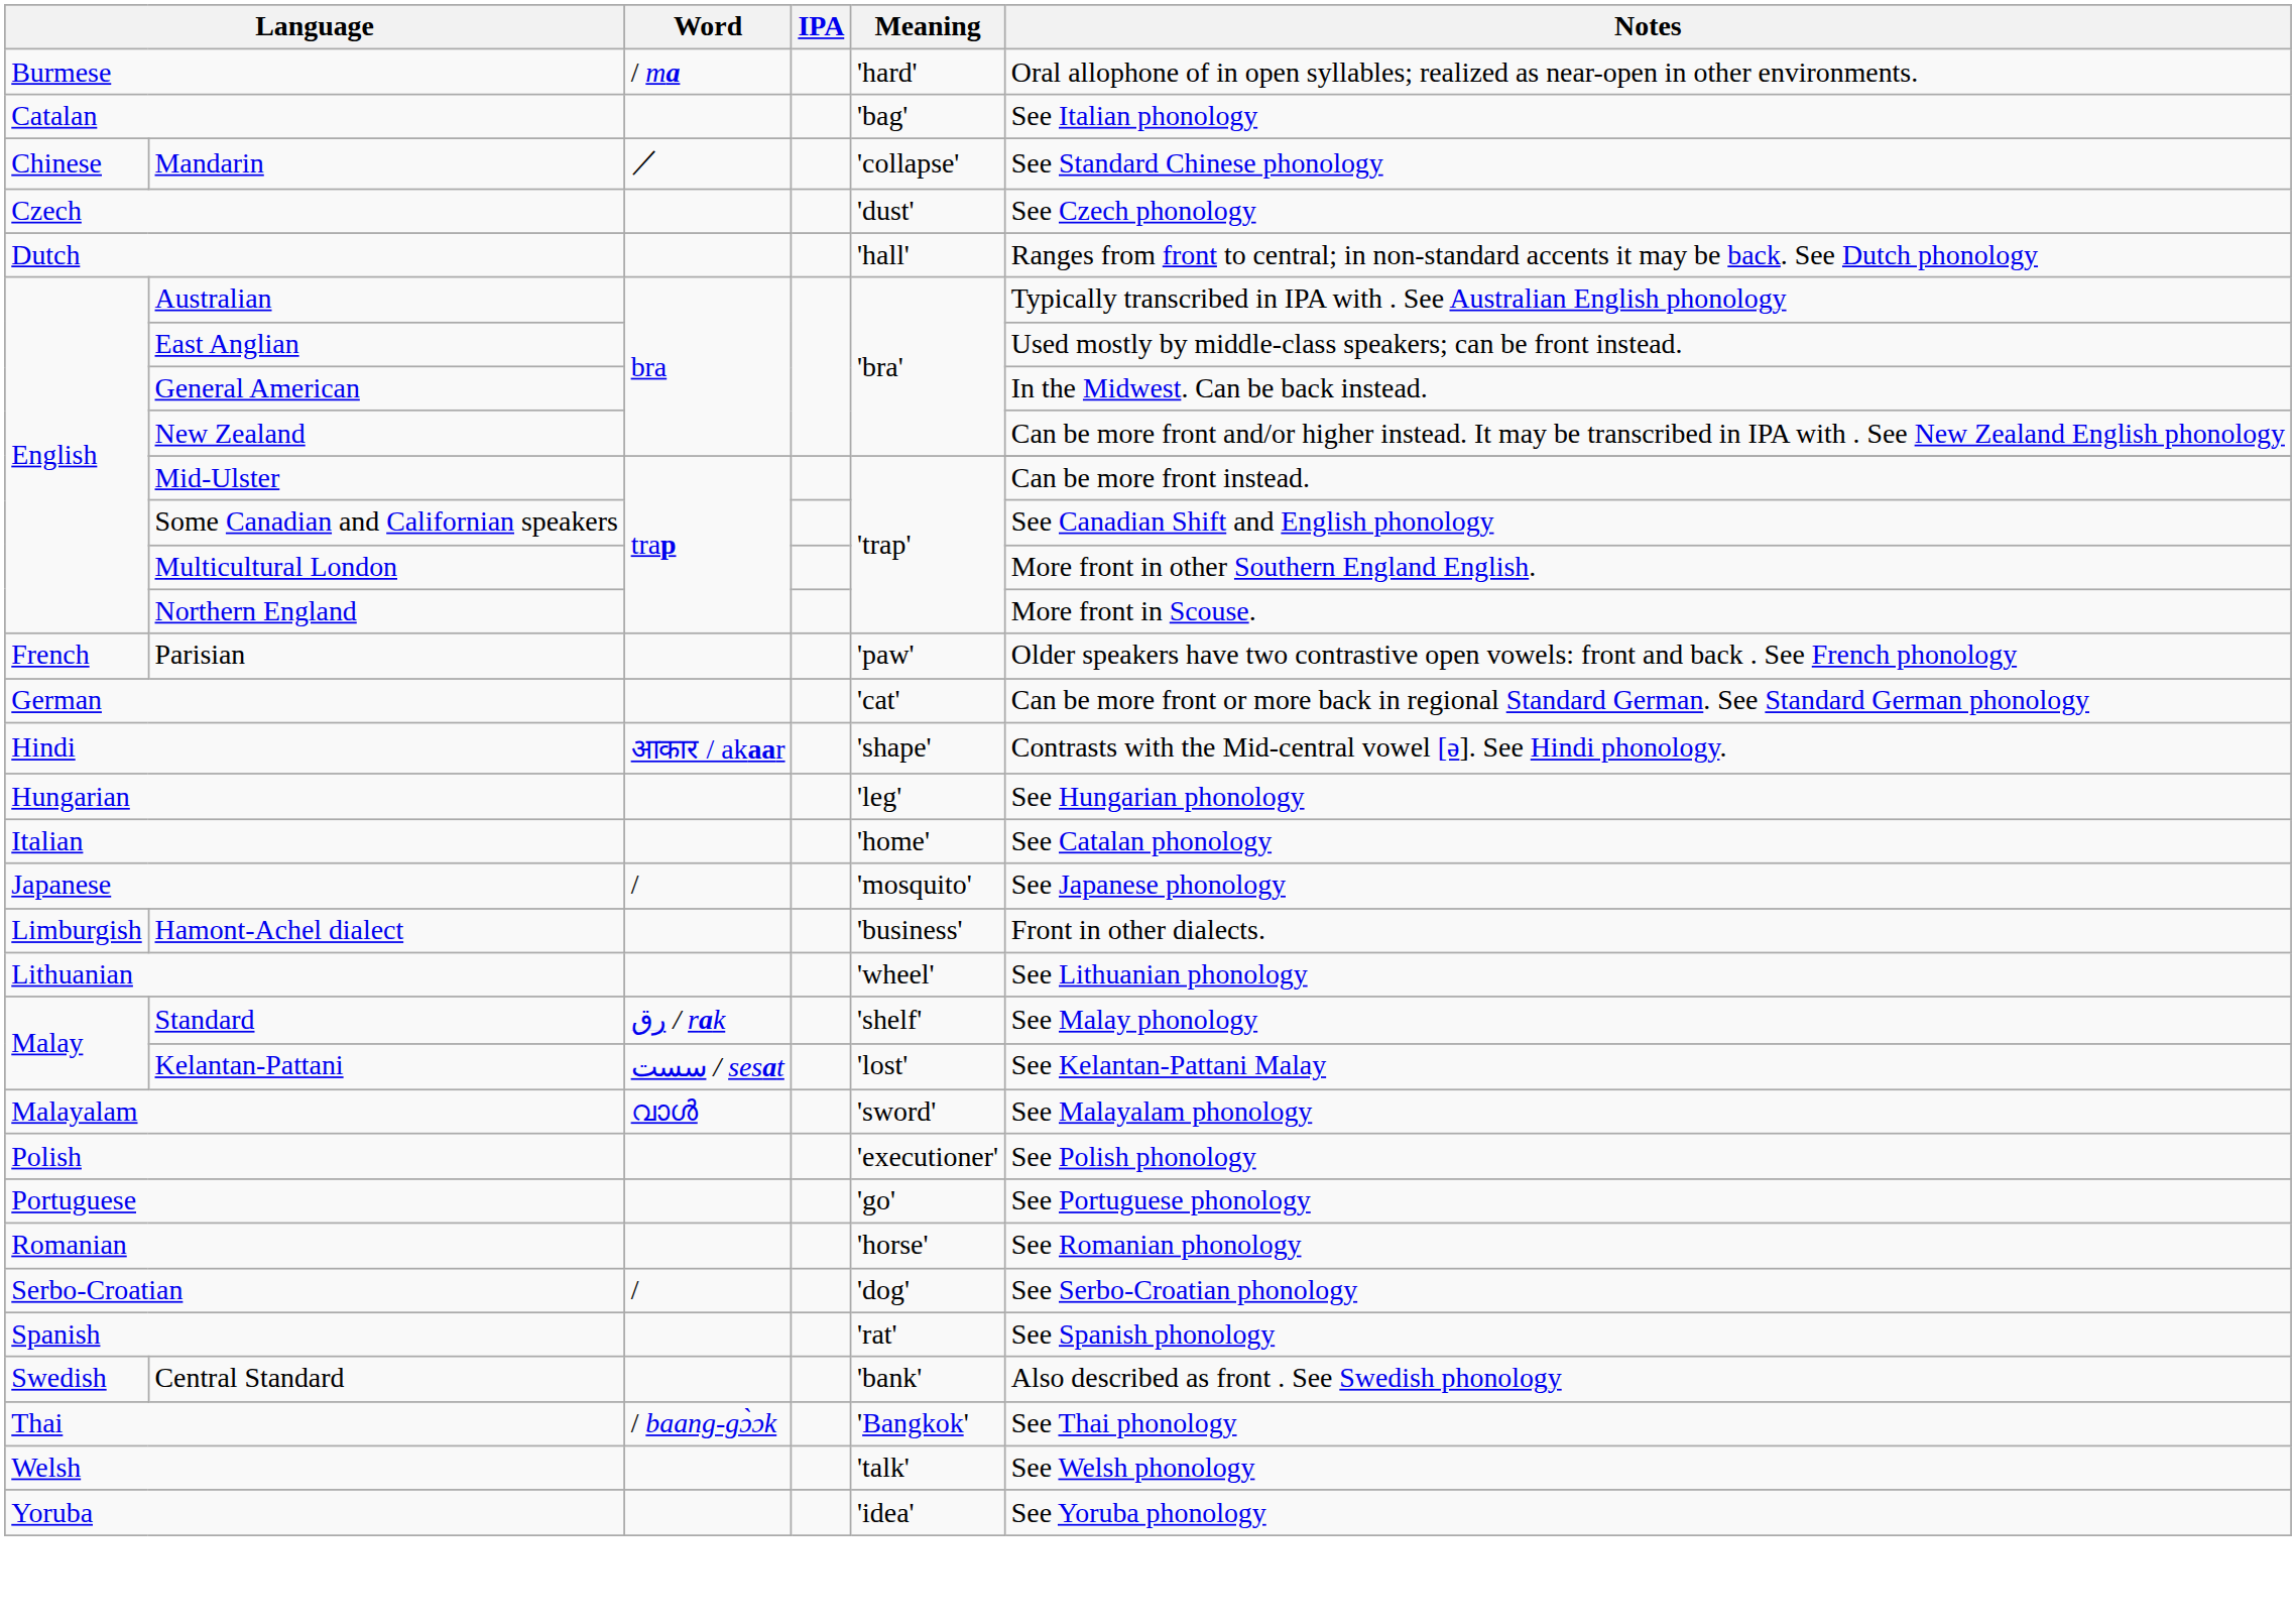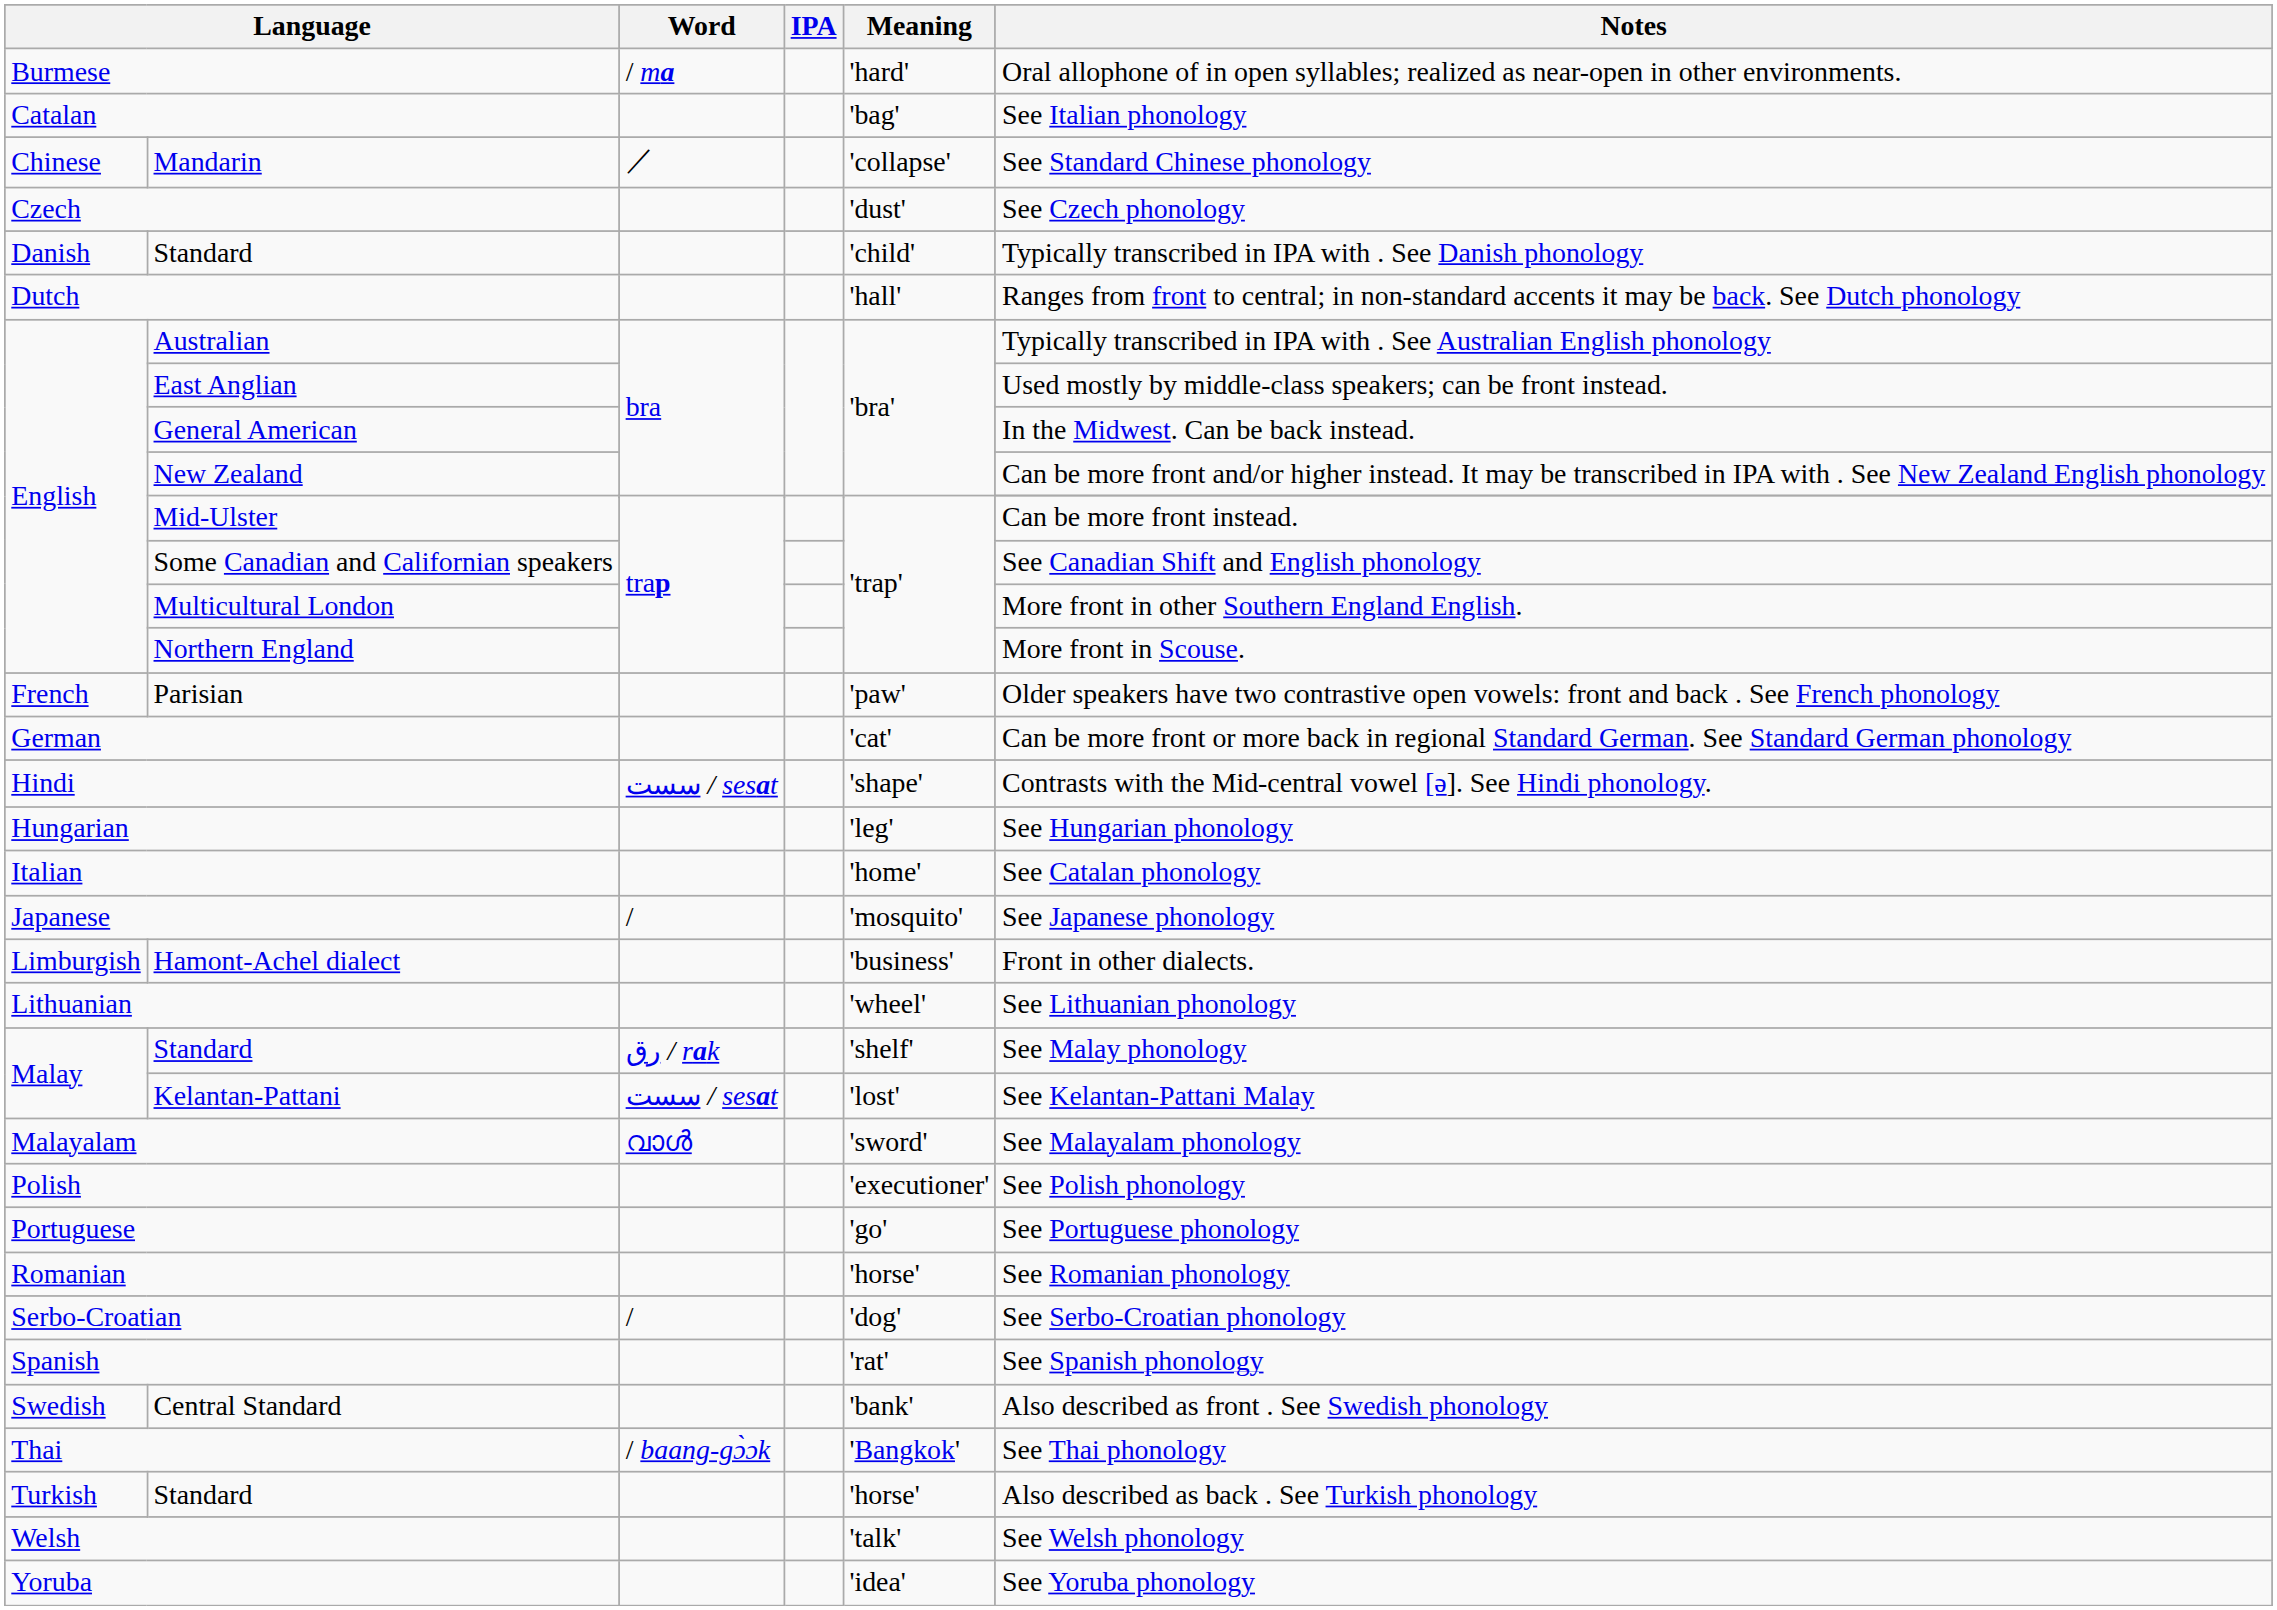 <table class="wikitable" style="clear: both;">
 <tr>
 <th colspan="2">Language</th>
 <th>Word</th>
 <th><a href='#'>IPA</a></th>
 <th>Meaning</th>
 <th>Notes</th>
 </tr>
 <tr>
 <td colspan="2"><a href='#'>Burmese</a></td>
 <td> / <a href='#'><em>m<strong>a<strong><em></a></td>
 <td></td>
 <td>'hard'</td>
 <td>Oral allophone of  in open syllables; realized as near-open  in other environments.</td>
 </tr>
 <tr>
 <td colspan="2"><a href='#'>Catalan</a></td>
 <td></td>
 <td></td>
 <td>'bag'</td>
 <td>See <a href='#'>Italian phonology</a></td>
 </tr>
 <tr>
 <td><a href='#'>Chinese</a></td>
 <td><a href='#'>Mandarin</a></td>
 <td>／</td>
 <td></td>
 <td>'collapse'</td>
 <td>See <a href='#'>Standard Chinese phonology</a></td>
 </tr>
 <tr>
 <td colspan="2"><a href='#'>Czech</a></td>
 <td></td>
 <td></td>
 <td>'dust'</td>
 <td>See <a href='#'>Czech phonology</a></td>
+</tr>
+<tr>
+<td><a href='#'>Danish</a></td>
+<td>Standard</td>
+<td></td>
+<td></td>
+<td>'child'</td>
+<td>Typically transcribed in IPA with . See <a href='#'>Danish phonology</a></td>
 </tr>
 <tr>
 <td colspan="2"><a href='#'>Dutch</a></td>
 <td></td>
 <td></td>
 <td>'hall'</td>
 <td>Ranges from <a href='#'>front</a> to central; in non-standard accents it may be <a href='#'>back</a>. See <a href='#'>Dutch phonology</a></td>
 </tr>
 <tr>
 <td rowspan="10"><a href='#'>English</a></td>
 <td><a href='#'>Australian</a></td>
 <td rowspan="6"></em><a href='#'>br</strong>a<strong></a><em></td>
 <td rowspan="6"></td>
 <td rowspan="6">'bra'</td>
 <td>Typically transcribed in IPA with . See <a href='#'>Australian English phonology</a></td>
 </tr>
 <tr>
 <td><a href='#'>East Anglian</a></td>
 <td>Used mostly by middle-class speakers; can be front  instead.</td>
 </tr>
 <tr>
 <td><a href='#'>General American</a></td>
 <td>In the <a href='#'>Midwest</a>. Can be back  instead.</td>
 </tr>
 <tr>
 <td><a href='#'>New Zealand</a></td>
 <td>Can be more front  and/or higher  instead. It may be transcribed in IPA with . See <a href='#'>New Zealand English phonology</a></td>
 </tr>
 <tr>
 <td rowspan="3"><a href='#'>Mid-Ulster</a></td>
 </tr>
 <tr>
 <td rowspan="2">Can be more front  instead.</td>
 </tr>
 <tr>
 <td rowspan="4"></em><a href='#'>tr</strong>a<strong>p</a><em></td>
 <td></td>
 <td rowspan="4">'trap'</td>
 </tr>
 <tr>
 <td>Some <a href='#'>Canadian</a> and <a href='#'>Californian</a> speakers</td>
 <td></td>
 <td>See <a href='#'>Canadian Shift</a> and <a href='#'>English phonology</a></td>
 </tr>
 <tr>
 <td><a href='#'>Multicultural London</a></td>
 <td></td>
 <td>More front  in other <a href='#'>Southern England English</a>.</td>
 </tr>
 <tr>
 <td><a href='#'>Northern England</a></td>
 <td></td>
 <td>More front  in <a href='#'>Scouse</a>.</td>
 </tr>
 <tr>
 <td><a href='#'>French</a></td>
 <td>Parisian</td>
 <td></td>
 <td></td>
 <td>'paw'</td>
 <td>Older speakers have two contrastive open vowels: front  and back . See <a href='#'>French phonology</a></td>
 </tr>
 <tr>
 <td colspan="2"><a href='#'>German</a></td>
 <td></td>
 <td></td>
 <td>'cat'</td>
 <td>Can be more front or more back in regional <a href='#'>Standard German</a>. See <a href='#'>Standard German phonology</a></td>
 </tr>
 <tr>
 <td colspan="2"><a href='#'>Hindi</a></td>
-<td><a href='#'>आकार / </em></strong>a</strong>k<strong>aa</strong>r</em></a></td>
+<td><a href='#'>سست</a> <em>/ <a href='#'>ses<strong>a</strong>t</a></em></td>
 <td></td>
 <td>'shape'</td>
 <td>Contrasts with the Mid-central vowel <a href='#'>[ə</a>]. See <a href='#'>Hindi phonology</a>.</td>
 </tr>
 <tr>
 <td colspan="2"><a href='#'>Hungarian</a></td>
 <td></td>
 <td></td>
 <td>'leg'</td>
 <td>See <a href='#'>Hungarian phonology</a></td>
 </tr>
 <tr>
 <td colspan="2"><a href='#'>Italian</a></td>
 <td></td>
 <td></td>
 <td>'home'</td>
 <td>See <a href='#'>Catalan phonology</a></td>
 </tr>
 <tr>
 <td colspan="2"><a href='#'>Japanese</a></td>
 <td> / </td>
 <td></td>
 <td>'mosquito'</td>
 <td>See <a href='#'>Japanese phonology</a></td>
 </tr>
 <tr>
 <td><a href='#'>Limburgish</a></td>
 <td><a href='#'>Hamont-Achel dialect</a></td>
 <td></td>
 <td></td>
 <td>'business'</td>
 <td>Front  in other dialects.</td>
 </tr>
 <tr>
 <td colspan="2"><a href='#'>Lithuanian</a></td>
 <td></td>
 <td></td>
 <td>'wheel'</td>
 <td>See <a href='#'>Lithuanian phonology</a></td>
 </tr>
 <tr>
 <td rowspan="2"><a href='#'>Malay</a></td>
 <td><a href='#'>Standard</a></td>
 <td><a href='#'>رق</a> <em>/ <a href='#'>r<strong>a</strong>k</a></em></td>
 <td></td>
 <td>'shelf'</td>
 <td>See <a href='#'>Malay phonology</a></td>
 </tr>
 <tr>
 <td><a href='#'>Kelantan-Pattani</a></td>
 <td><a href='#'>سست</a> <em>/ <a href='#'>ses<strong>a</strong>t</a></em></td>
 <td></td>
 <td>'lost'</td>
 <td>See <a href='#'>Kelantan-Pattani Malay</a></td>
 </tr>
 <tr>
 <td colspan="2"><a href='#'>Malayalam</a></td>
 <td><a href='#'>വാൾ</a></td>
 <td></td>
 <td>'sword'</td>
 <td>See <a href='#'>Malayalam phonology</a></td>
 </tr>
 <tr>
 <td colspan="2"><a href='#'>Polish</a></td>
 <td></td>
 <td></td>
 <td>'executioner'</td>
 <td>See <a href='#'>Polish phonology</a></td>
 </tr>
 <tr>
 <td colspan="2"><a href='#'>Portuguese</a></td>
 <td></td>
 <td></td>
 <td>'go'</td>
 <td>See <a href='#'>Portuguese phonology</a></td>
 </tr>
 <tr>
 <td colspan="2"><a href='#'>Romanian</a></td>
 <td></td>
 <td></td>
 <td>'horse'</td>
 <td>See <a href='#'>Romanian phonology</a></td>
 </tr>
 <tr>
 <td colspan="2"><a href='#'>Serbo-Croatian</a></td>
 <td> / </td>
 <td></td>
 <td>'dog'</td>
 <td>See <a href='#'>Serbo-Croatian phonology</a></td>
 </tr>
 <tr>
 <td colspan="2"><a href='#'>Spanish</a></td>
 <td></td>
 <td></td>
 <td>'rat'</td>
 <td>See <a href='#'>Spanish phonology</a></td>
 </tr>
 <tr>
 <td><a href='#'>Swedish</a></td>
 <td>Central Standard</td>
 <td></td>
 <td></td>
 <td>'bank'</td>
 <td>Also described as front . See <a href='#'>Swedish phonology</a></td>
 </tr>
 <tr>
 <td colspan="2"><a href='#'>Thai</a></td>
 <td> / <a href='#'><em>baang-gɔ̀ɔk</em></a></td>
 <td></td>
 <td>'<a href='#'>Bangkok</a>'</td>
 <td>See <a href='#'>Thai phonology</a></td>
 </tr>
 <tr>
+<td><a href='#'>Turkish</a></td>
+<td>Standard</td>
+<td></td>
+<td></td>
+<td>'horse'</td>
+<td>Also described as back . See <a href='#'>Turkish phonology</a></td>
+</tr>
+<tr>
 <td colspan="2"><a href='#'>Welsh</a></td>
 <td></td>
 <td></td>
 <td>'talk'</td>
 <td>See <a href='#'>Welsh phonology</a></td>
 </tr>
 <tr>
 <td colspan="2"><a href='#'>Yoruba</a></td>
 <td></td>
 <td></td>
 <td>'idea'</td>
 <td>See <a href='#'>Yoruba phonology</a></td>
 </tr>
 </table>
